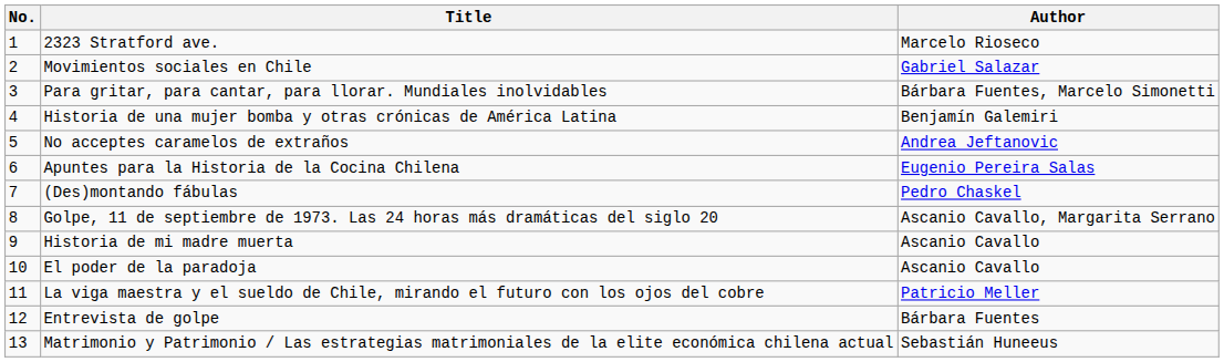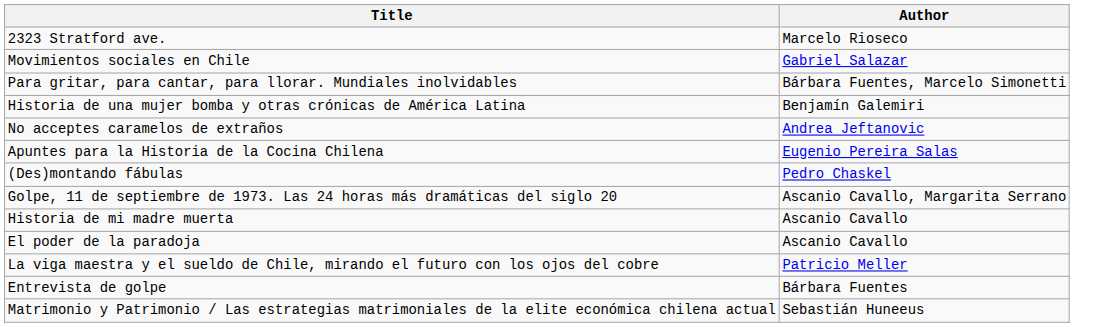 <table class="wikitable">
 <tr>
-<th>No.</th>
 <th>Title</th>
 <th>Author</th>
 </tr>
 <tr>
-<td>1</td>
 <td>2323 Stratford ave.</td>
 <td>Marcelo Rioseco</td>
 </tr>
 <tr>
-<td>2</td>
 <td>Movimientos sociales en Chile</td>
 <td><a href='#'>Gabriel Salazar</a></td>
 </tr>
 <tr>
-<td>3</td>
 <td>Para gritar, para cantar, para llorar. Mundiales inolvidables</td>
 <td>Bárbara Fuentes, Marcelo Simonetti</td>
 </tr>
 <tr>
-<td>4</td>
 <td>Historia de una mujer bomba y otras crónicas de América Latina</td>
 <td>Benjamín Galemiri</td>
 </tr>
 <tr>
-<td>5</td>
 <td>No acceptes caramelos de extraños</td>
 <td><a href='#'>Andrea Jeftanovic</a></td>
 </tr>
 <tr>
-<td>6</td>
 <td>Apuntes para la Historia de la Cocina Chilena</td>
 <td><a href='#'>Eugenio Pereira Salas</a></td>
 </tr>
 <tr>
-<td>7</td>
 <td>(Des)montando fábulas</td>
 <td><a href='#'>Pedro Chaskel</a></td>
 </tr>
 <tr>
-<td>8</td>
 <td>Golpe, 11 de septiembre de 1973. Las 24 horas más dramáticas del siglo 20</td>
 <td>Ascanio Cavallo, Margarita Serrano</td>
 </tr>
 <tr>
-<td>9</td>
 <td>Historia de mi madre muerta</td>
 <td>Ascanio Cavallo</td>
 </tr>
 <tr>
-<td>10</td>
 <td>El poder de la paradoja</td>
 <td>Ascanio Cavallo</td>
 </tr>
 <tr>
-<td>11</td>
 <td>La viga maestra y el sueldo de Chile, mirando el futuro con los ojos del cobre</td>
 <td><a href='#'>Patricio Meller</a></td>
 </tr>
 <tr>
-<td>12</td>
 <td>Entrevista de golpe</td>
 <td>Bárbara Fuentes</td>
 </tr>
 <tr>
-<td>13</td>
 <td>Matrimonio y Patrimonio / Las estrategias matrimoniales de la elite económica chilena actual</td>
 <td>Sebastián Huneeus</td>
 </tr>
 </table>
